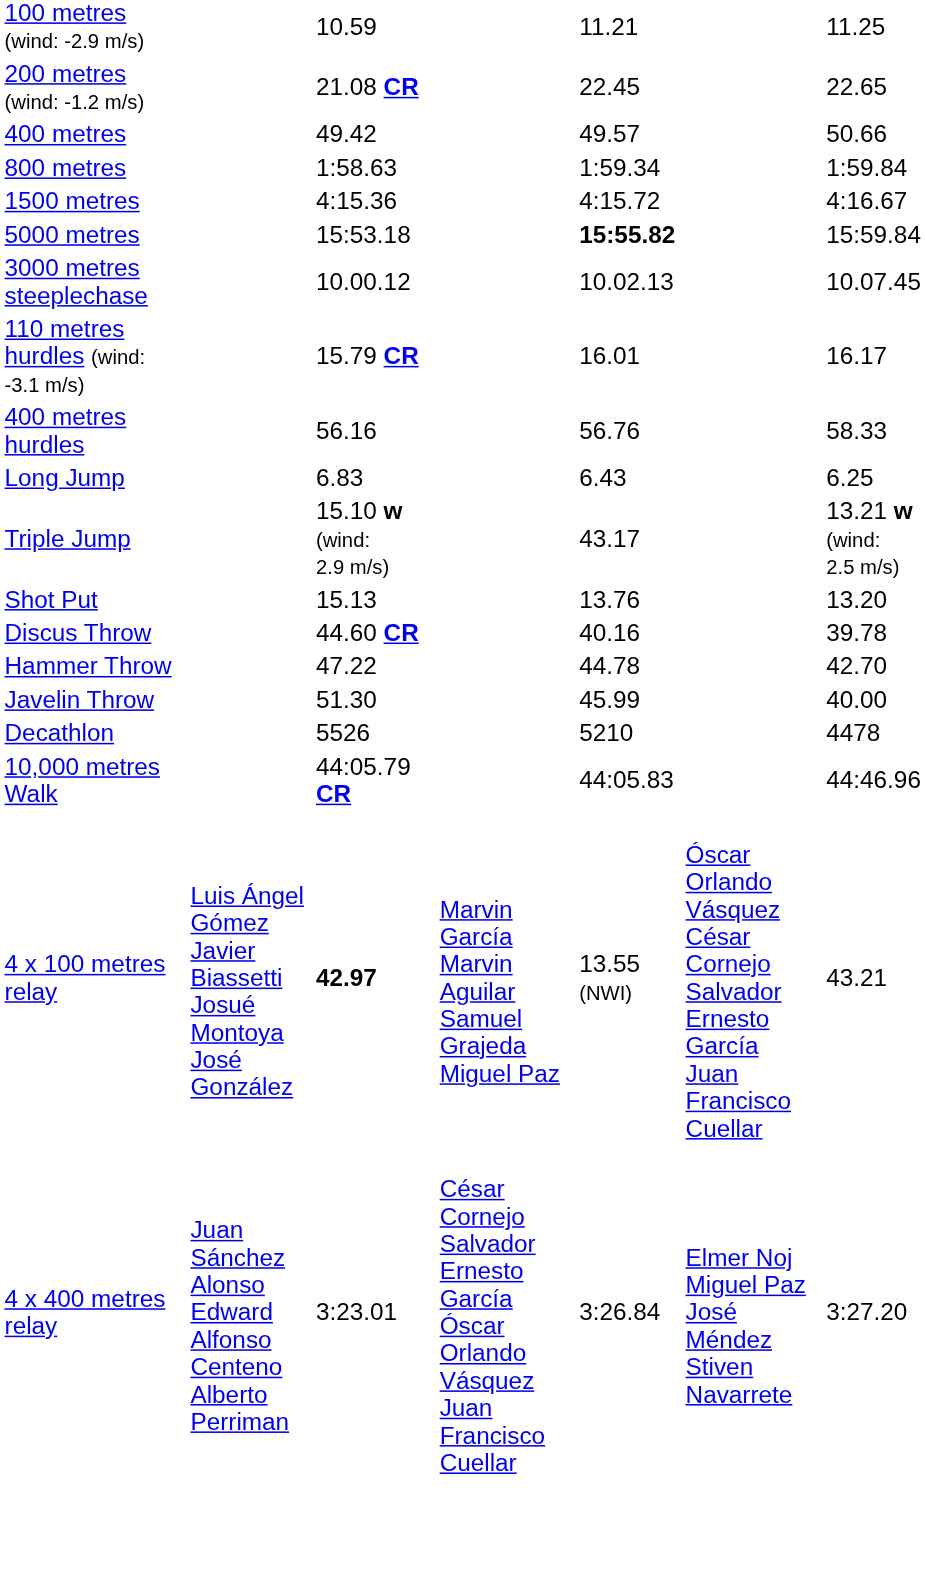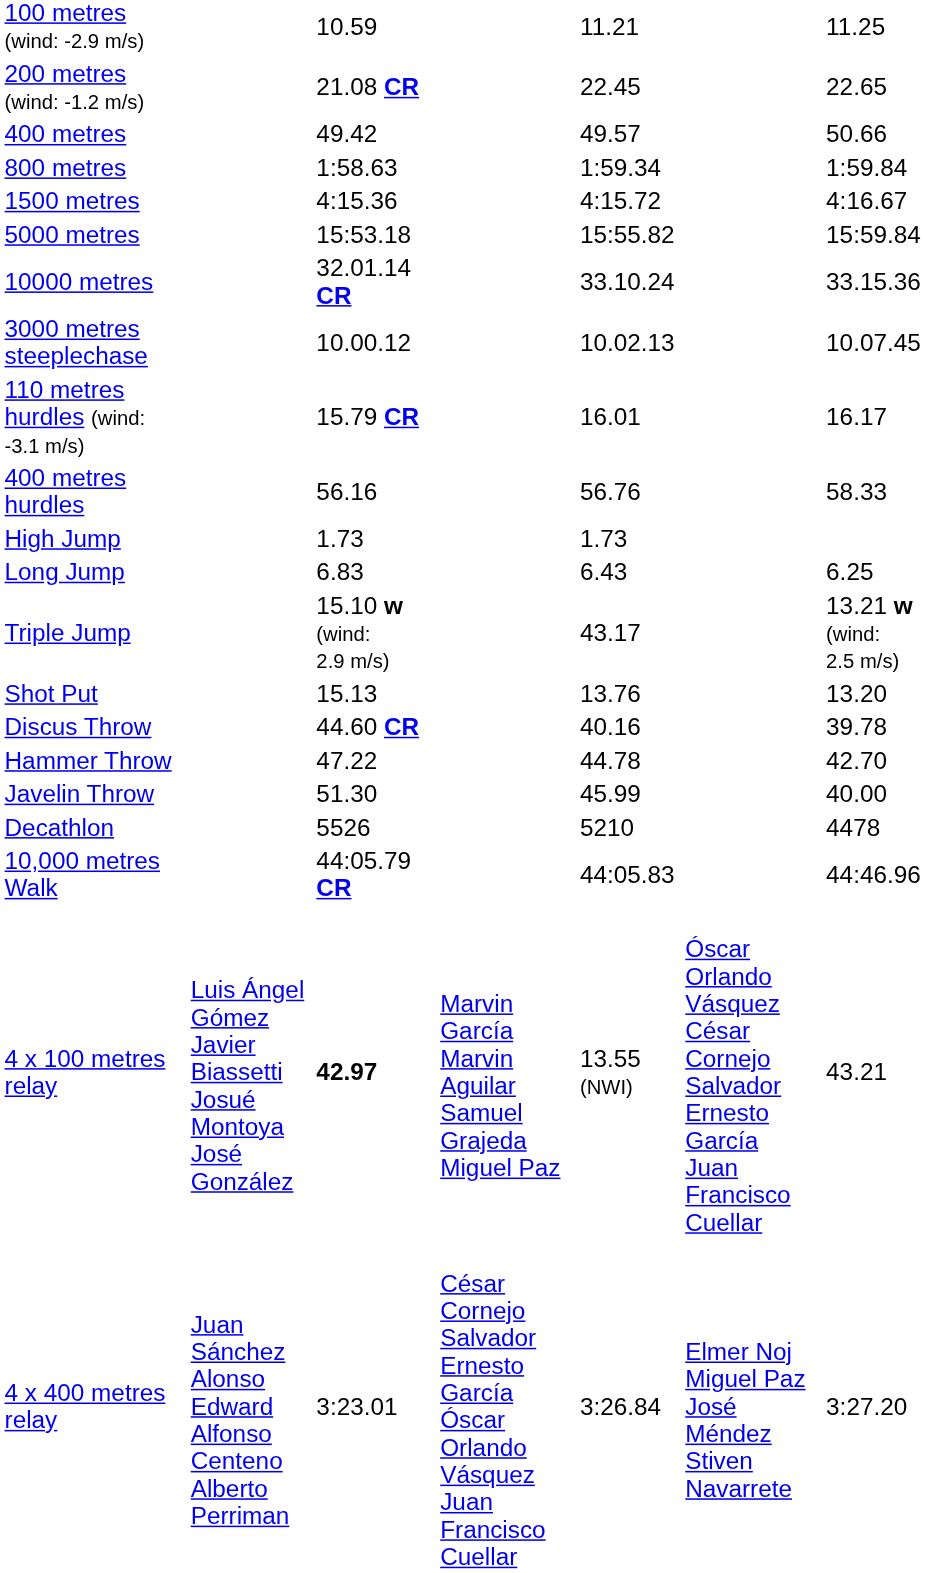 <table>
 <tr>
 <td><a href='#'>100 metres</a> <small>(wind: -2.9 m/s)</small></td>
 <td></td>
 <td>10.59</td>
 <td></td>
 <td>11.21</td>
 <td></td>
 <td>11.25</td>
 </tr>
 <tr>
 <td><a href='#'>200 metres</a> <small>(wind: -1.2 m/s)</small></td>
 <td></td>
 <td>21.08 <strong><a href='#'>CR</a></strong></td>
 <td></td>
 <td>22.45</td>
 <td></td>
 <td>22.65</td>
 </tr>
 <tr>
 <td><a href='#'>400 metres</a></td>
 <td></td>
 <td>49.42</td>
 <td></td>
 <td>49.57</td>
 <td></td>
 <td>50.66</td>
 </tr>
 <tr>
 <td><a href='#'>800 metres</a></td>
 <td></td>
 <td>1:58.63</td>
 <td></td>
 <td>1:59.34</td>
 <td></td>
 <td>1:59.84</td>
 </tr>
 <tr>
 <td><a href='#'>1500 metres</a></td>
 <td></td>
 <td>4:15.36</td>
 <td></td>
 <td>4:15.72</td>
 <td></td>
 <td>4:16.67</td>
 </tr>
 <tr>
 <td><a href='#'>5000 metres</a></td>
 <td></td>
 <td>15:53.18</td>
 <td></td>
-<td><strong>15:55.82</strong></td>
+<td>15:55.82</td>
 <td></td>
 <td>15:59.84</td>
+</tr>
+<tr>
+<td><a href='#'>10000 metres</a></td>
+<td></td>
+<td>32.01.14 <strong><a href='#'>CR</a></strong></td>
+<td></td>
+<td>33.10.24</td>
+<td></td>
+<td>33.15.36</td>
 </tr>
 <tr>
 <td><a href='#'>3000 metres steeplechase</a></td>
 <td></td>
 <td>10.00.12</td>
 <td></td>
 <td>10.02.13</td>
 <td></td>
 <td>10.07.45</td>
 </tr>
 <tr>
 <td><a href='#'>110 metres hurdles</a> <small>(wind: -3.1 m/s)</small></td>
 <td></td>
 <td>15.79 <strong><a href='#'>CR</a></strong></td>
 <td></td>
 <td>16.01</td>
 <td></td>
 <td>16.17</td>
 </tr>
 <tr>
 <td><a href='#'>400 metres hurdles</a></td>
 <td></td>
 <td>56.16</td>
 <td></td>
 <td>56.76</td>
 <td></td>
 <td>58.33</td>
+</tr>
+<tr>
+<td><a href='#'>High Jump</a></td>
+<td></td>
+<td>1.73</td>
+<td></td>
+<td>1.73</td>
+<td></td>
+<td></td>
 </tr>
 <tr>
 <td><a href='#'>Long Jump</a></td>
 <td></td>
 <td>6.83</td>
 <td></td>
 <td>6.43</td>
 <td></td>
 <td>6.25</td>
 </tr>
 <tr>
 <td><a href='#'>Triple Jump</a></td>
 <td></td>
 <td>15.10 <strong>w</strong> <small>(wind: 2.9 m/s)</small></td>
 <td></td>
 <td>43.17</td>
 <td></td>
 <td>13.21 <strong>w</strong> <small>(wind: 2.5 m/s)</small></td>
 </tr>
 <tr>
 <td><a href='#'>Shot Put</a></td>
 <td></td>
 <td>15.13</td>
 <td></td>
 <td>13.76</td>
 <td></td>
 <td>13.20</td>
 </tr>
 <tr>
 <td><a href='#'>Discus Throw</a></td>
 <td></td>
 <td>44.60 <strong><a href='#'>CR</a></strong></td>
 <td></td>
 <td>40.16</td>
 <td></td>
 <td>39.78</td>
 </tr>
 <tr>
 <td><a href='#'>Hammer Throw</a></td>
 <td></td>
 <td>47.22</td>
 <td></td>
 <td>44.78</td>
 <td></td>
 <td>42.70</td>
 </tr>
 <tr>
 <td><a href='#'>Javelin Throw</a></td>
 <td></td>
 <td>51.30</td>
 <td></td>
 <td>45.99</td>
 <td></td>
 <td>40.00</td>
 </tr>
 <tr>
 <td><a href='#'>Decathlon</a></td>
 <td></td>
 <td>5526</td>
 <td></td>
 <td>5210</td>
 <td></td>
 <td>4478</td>
 </tr>
 <tr>
 <td><a href='#'>10,000 metres Walk</a></td>
 <td></td>
 <td>44:05.79 <strong><a href='#'>CR</a></strong></td>
 <td></td>
 <td>44:05.83</td>
 <td></td>
 <td>44:46.96</td>
 </tr>
 <tr>
 <td><a href='#'>4 x 100 metres relay</a></td>
 <td> <br> <a href='#'>Luis Ángel Gómez</a> <br> <a href='#'>Javier Biassetti</a> <br> <a href='#'>Josué Montoya</a> <br> <a href='#'>José González</a></td>
 <td><strong>42.97</strong></td>
 <td> <br> <a href='#'>Marvin García</a> <br> <a href='#'>Marvin Aguilar</a> <br> <a href='#'>Samuel Grajeda</a> <br> <a href='#'>Miguel Paz</a></td>
 <td>13.55 <small>(NWI)</small></td>
 <td> <br> <a href='#'>Óscar Orlando Vásquez</a> <br> <a href='#'>César Cornejo</a> <br> <a href='#'>Salvador Ernesto García</a> <br> <a href='#'>Juan Francisco Cuellar</a></td>
 <td>43.21</td>
 </tr>
 <tr>
 <td><a href='#'>4 x 400 metres relay</a></td>
 <td> <br> <a href='#'>Juan Sánchez</a> <br> <a href='#'>Alonso Edward</a> <br> <a href='#'>Alfonso Centeno</a> <br> <a href='#'>Alberto Perriman</a></td>
 <td>3:23.01</td>
 <td> <br> <a href='#'>César Cornejo</a> <br> <a href='#'>Salvador Ernesto García</a> <br> <a href='#'>Óscar Orlando Vásquez</a> <br> <a href='#'>Juan Francisco Cuellar</a></td>
 <td>3:26.84</td>
 <td> <br> <a href='#'>Elmer Noj</a> <br> <a href='#'>Miguel Paz</a> <br> <a href='#'>José Méndez</a> <br> <a href='#'>Stiven Navarrete</a></td>
 <td>3:27.20</td>
 </tr>
 </table>
